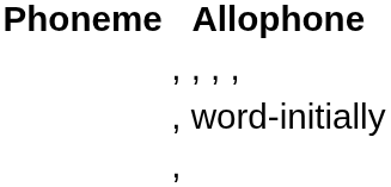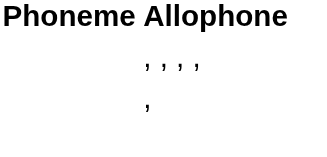 <table>
 <tr>
 <th>Phoneme</th>
 <th>Allophone</th>
 </tr>
 <tr>
 <td></td>
 <td>, , , , </td>
 </tr>
 <tr>
 <td></td>
-<td>, word-initially</td>
-</tr>
-<tr>
-<td></td>
 <td>, </td>
 </tr>
 </table>
